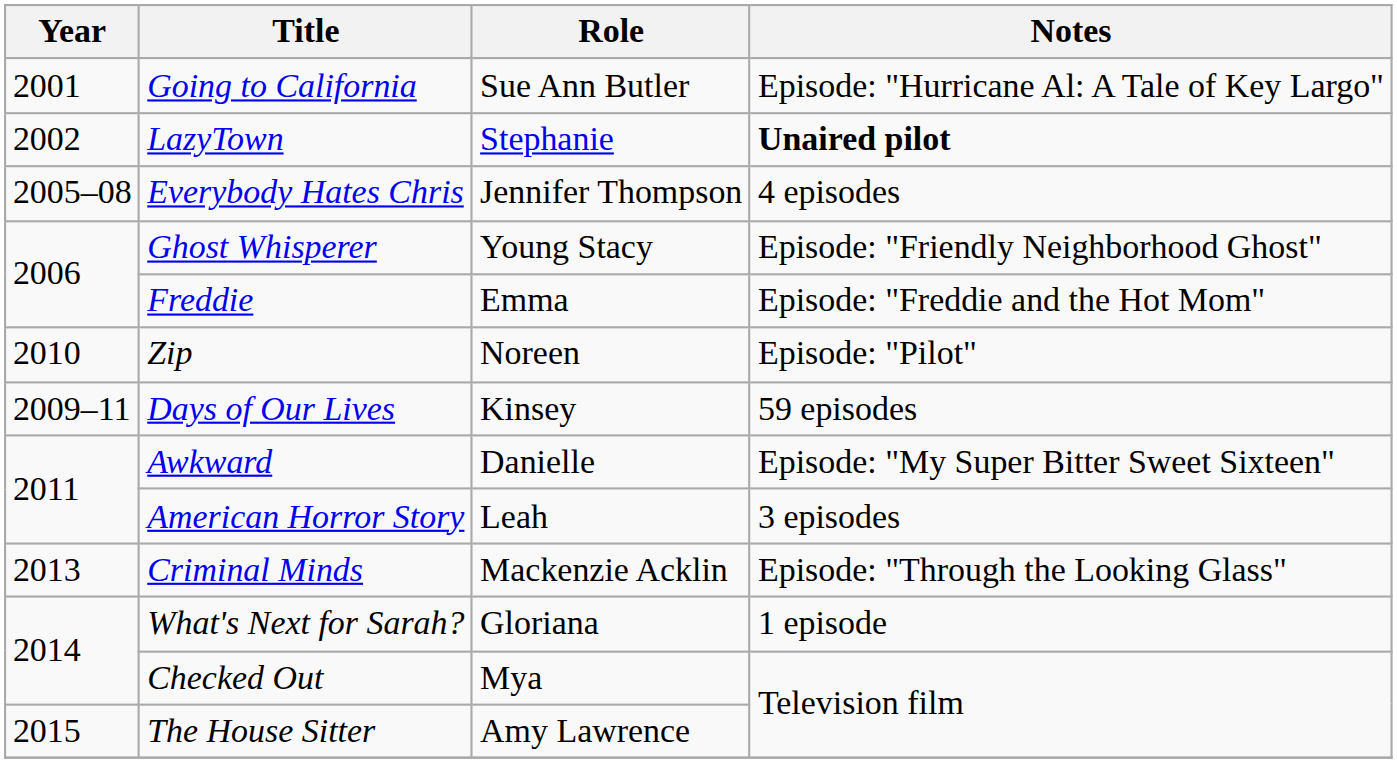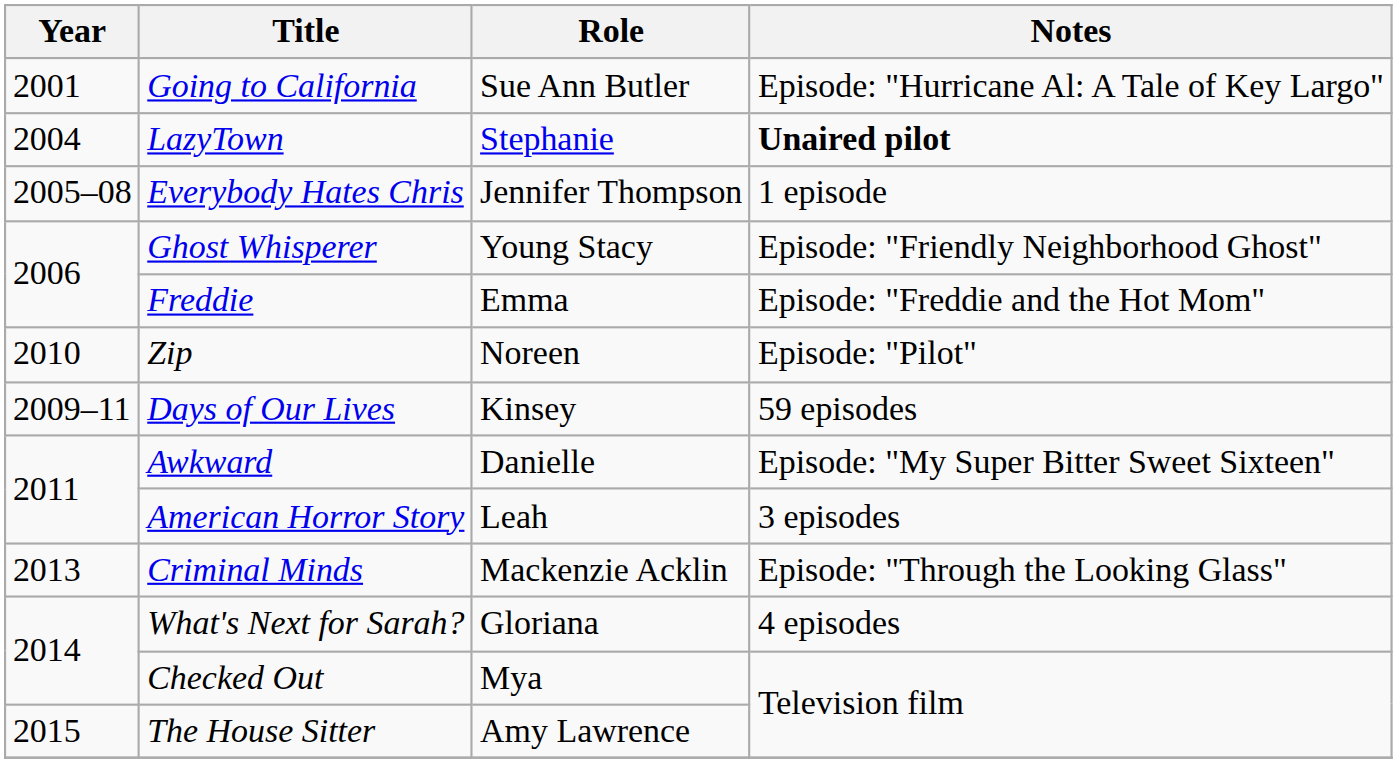 <table class="wikitable sortable">
 <tr>
 <th>Year</th>
 <th>Title</th>
 <th>Role</th>
 <th class="unsortable">Notes</th>
 </tr>
 <tr>
 <td>2001</td>
 <td><em><a href='#'>Going to California</a></em></td>
 <td>Sue Ann Butler</td>
 <td>Episode: "Hurricane Al: A Tale of Key Largo"</td>
 </tr>
 <tr>
-<td>2002</td>
+<td>2004</td>
 <td><em><a href='#'>LazyTown</a></em></td>
 <td><a href='#'>Stephanie</a></td>
 <td><strong>Unaired pilot</strong></td>
 </tr>
 <tr>
 <td>2005–08</td>
 <td><em><a href='#'>Everybody Hates Chris</a></em></td>
 <td>Jennifer Thompson</td>
-<td>4 episodes</td>
+<td>1 episode</td>
 </tr>
 <tr>
 <td rowspan="2">2006</td>
 <td><em><a href='#'>Ghost Whisperer</a></em></td>
 <td>Young Stacy</td>
 <td>Episode: "Friendly Neighborhood Ghost"</td>
 </tr>
 <tr>
 <td><em><a href='#'>Freddie</a></em></td>
 <td>Emma</td>
 <td>Episode: "Freddie and the Hot Mom"</td>
 </tr>
 <tr>
 <td>2010</td>
 <td><em>Zip</em></td>
 <td>Noreen</td>
 <td>Episode: "Pilot"</td>
 </tr>
 <tr>
 <td>2009–11</td>
 <td><em><a href='#'>Days of Our Lives</a></em></td>
 <td>Kinsey</td>
 <td>59 episodes</td>
 </tr>
 <tr>
 <td rowspan="2">2011</td>
 <td><em><a href='#'>Awkward</a></em></td>
 <td>Danielle</td>
 <td>Episode: "My Super Bitter Sweet Sixteen"</td>
 </tr>
 <tr>
 <td><em><a href='#'>American Horror Story</a></em></td>
 <td>Leah</td>
 <td>3 episodes</td>
 </tr>
 <tr>
 <td>2013</td>
 <td><em><a href='#'>Criminal Minds</a></em></td>
 <td>Mackenzie Acklin</td>
 <td>Episode: "Through the Looking Glass"</td>
 </tr>
 <tr>
 <td rowspan="2">2014</td>
 <td><em>What's Next for Sarah?</em></td>
 <td>Gloriana</td>
-<td>1 episode</td>
+<td>4 episodes</td>
 </tr>
 <tr>
 <td><em>Checked Out</em></td>
 <td>Mya</td>
 <td rowspan="2">Television film</td>
 </tr>
 <tr>
 <td>2015</td>
 <td><em>The House Sitter</em></td>
 <td>Amy Lawrence</td>
 </tr>
 <tr>
 </tr>
 </table>
